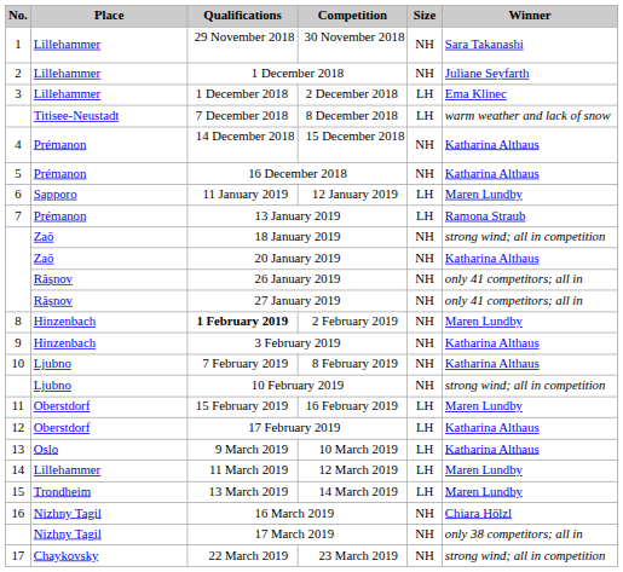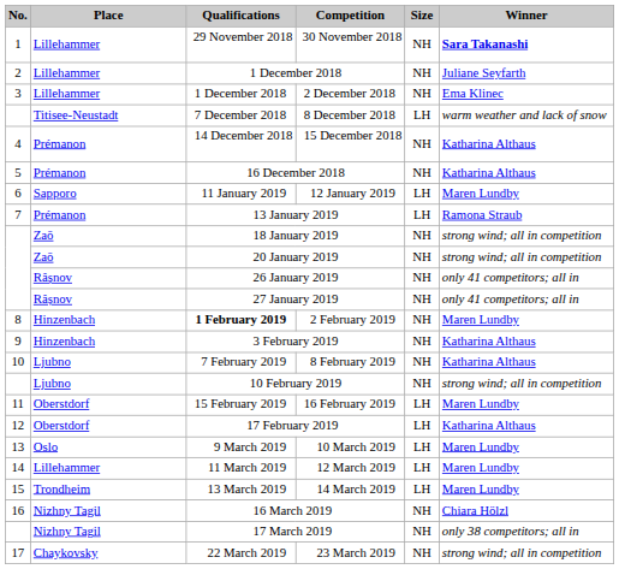 <table class="wikitable plainrowheaders" style="background:#fff; font-size:86%; line-height:16px; border:grey solid 1px; border-collapse:collapse;">
 <tr style="background:#ccc; text-align:center;">
 <th style="background-color: #ccc;" width=20>No.</th>
 <th style="background-color: #ccc;" width=160>Place</th>
 <th style="background-color: #ccc;" width=110>Qualifications</th>
 <th style="background-color: #ccc;" width=110>Competition</th>
 <th style="background-color: #ccc;" width=30>Size</th>
 <th style="background-color: #ccc;" width=180>Winner</th>
 </tr>
 <tr>
 <td align=center>1</td>
 <td> <a href='#'>Lillehammer</a></td>
 <td align=right>29 November 2018  </td>
 <td align=right>30 November 2018  </td>
 <td align=center>NH</td>
-<td> <a href='#'>Sara Takanashi</a></td>
+<td><strong> <a href='#'>Sara Takanashi</a></strong></td>
 </tr>
 <tr>
 <td align=center>2</td>
 <td> <a href='#'>Lillehammer</a></td>
 <td colspan=2 align=center>1 December 2018</td>
 <td align=center>NH</td>
 <td> <a href='#'>Juliane Seyfarth</a></td>
 </tr>
 <tr>
 <td align=center>3</td>
 <td> <a href='#'>Lillehammer</a></td>
 <td align=right>1 December 2018  </td>
 <td align=right>2 December 2018  </td>
-<td align=center>LH</td>
+<td align=center>NH</td>
 <td> <a href='#'>Ema Klinec</a></td>
 </tr>
 <tr>
 <td align=center></td>
 <td> <a href='#'>Titisee-Neustadt</a></td>
 <td align=right>7 December 2018  </td>
 <td align=right>8 December 2018  </td>
 <td align=center>LH</td>
 <td><em>warm weather and lack of snow</em></td>
 </tr>
 <tr>
 <td align=center>4</td>
 <td> <a href='#'>Prémanon</a></td>
 <td align=right>14 December 2018  </td>
 <td align=right>15 December 2018  </td>
 <td align=center>NH</td>
 <td> <a href='#'>Katharina Althaus</a></td>
 </tr>
 <tr>
 <td align=center>5</td>
 <td> <a href='#'>Prémanon</a></td>
 <td colspan=2 align=center>16 December 2018</td>
 <td align=center>NH</td>
 <td> <a href='#'>Katharina Althaus</a></td>
 </tr>
 <tr>
 <td align=center>6</td>
 <td> <a href='#'>Sapporo</a></td>
 <td align=right>11 January 2019  </td>
 <td align=right>12 January 2019  </td>
 <td align=center>LH</td>
 <td> <a href='#'>Maren Lundby</a></td>
 </tr>
 <tr>
 <td align=center>7</td>
 <td> <a href='#'>Prémanon</a></td>
 <td colspan=2 align=center>13 January 2019</td>
 <td align=center>LH</td>
 <td> <a href='#'>Ramona Straub</a></td>
 </tr>
 <tr>
 <td align=center rowspan=4></td>
 <td> <a href='#'>Zaō</a></td>
 <td colspan=2 align=center>18 January 2019</td>
 <td align=center>NH</td>
 <td><em>strong wind; all in competition</em></td>
 </tr>
 <tr>
 <td> <a href='#'>Zaō</a></td>
 <td colspan=2 align=center>20 January 2019</td>
 <td align=center>NH</td>
-<td> <a href='#'>Katharina Althaus</a></td>
+<td><em>strong wind; all in competition</em></td>
 </tr>
 <tr>
 <td> <a href='#'>Râșnov</a></td>
 <td colspan=2 align=center>26 January 2019</td>
 <td align=center>NH</td>
 <td><em>only 41 competitors; all in</em></td>
 </tr>
 <tr>
 <td> <a href='#'>Râșnov</a></td>
 <td colspan=2 align=center>27 January 2019</td>
 <td align=center>NH</td>
 <td><em>only 41 competitors; all in</em></td>
 </tr>
 <tr>
 <td align=center>8</td>
 <td> <a href='#'>Hinzenbach</a></td>
 <td align=right><strong>1 February 2019  </strong></td>
 <td align=right>2 February 2019  </td>
 <td align=center>NH</td>
 <td> <a href='#'>Maren Lundby</a></td>
 </tr>
 <tr>
 <td align=center>9</td>
 <td> <a href='#'>Hinzenbach</a></td>
 <td colspan=2 align=center>3 February 2019</td>
 <td align=center>NH</td>
 <td> <a href='#'>Katharina Althaus</a></td>
 </tr>
 <tr>
 <td align=center>10</td>
 <td> <a href='#'>Ljubno</a></td>
 <td align=right>7 February 2019  </td>
 <td align=right>8 February 2019  </td>
 <td align=center>NH</td>
 <td> <a href='#'>Katharina Althaus</a></td>
 </tr>
 <tr>
 <td></td>
 <td> <a href='#'>Ljubno</a></td>
 <td colspan=2 align=center>10 February 2019</td>
 <td align=center>NH</td>
 <td><em>strong wind; all in competition</em></td>
 </tr>
 <tr>
 <td align=center>11</td>
 <td> <a href='#'>Oberstdorf</a></td>
 <td align=right>15 February 2019  </td>
 <td align=right>16 February 2019  </td>
 <td align=center>LH</td>
 <td> <a href='#'>Maren Lundby</a></td>
 </tr>
 <tr>
 <td align=center>12</td>
 <td> <a href='#'>Oberstdorf</a></td>
 <td align=center colspan=2>17 February 2019  </td>
 <td align=center>LH</td>
 <td> <a href='#'>Katharina Althaus</a></td>
 </tr>
 <tr>
 <td align=center>13</td>
 <td> <a href='#'>Oslo</a></td>
 <td align=right>9 March 2019  </td>
 <td align=right>10 March 2019  </td>
 <td align=center>LH</td>
-<td> <a href='#'>Katharina Althaus</a></td>
+<td> <a href='#'>Maren Lundby</a></td>
 </tr>
 <tr>
 <td align=center>14</td>
 <td> <a href='#'>Lillehammer</a></td>
 <td align=right>11 March 2019  </td>
 <td align=right>12 March 2019  </td>
 <td align=center>LH</td>
 <td> <a href='#'>Maren Lundby</a></td>
 </tr>
 <tr>
 <td align=center>15</td>
 <td> <a href='#'>Trondheim</a></td>
 <td align=right>13 March 2019  </td>
 <td align=right>14 March 2019  </td>
 <td align=center>LH</td>
 <td> <a href='#'>Maren Lundby</a></td>
 </tr>
 <tr>
 <td align=center>16</td>
 <td> <a href='#'>Nizhny Tagil</a></td>
 <td align=center colspan=2>16 March 2019  </td>
 <td align=center>NH</td>
 <td> <a href='#'>Chiara Hölzl</a></td>
 </tr>
 <tr>
 <td align=center></td>
 <td> <a href='#'>Nizhny Tagil</a></td>
 <td align=center colspan=2>17 March 2019  </td>
 <td align=center>NH</td>
 <td><em>only 38 competitors; all in</em></td>
 </tr>
 <tr>
 <td align=center>17</td>
 <td> <a href='#'>Chaykovsky</a></td>
 <td align=right>22 March 2019  </td>
 <td align=right>23 March 2019  </td>
 <td align=center>NH</td>
 <td><em>strong wind; all in competition</em></td>
 </tr>
 </table>
